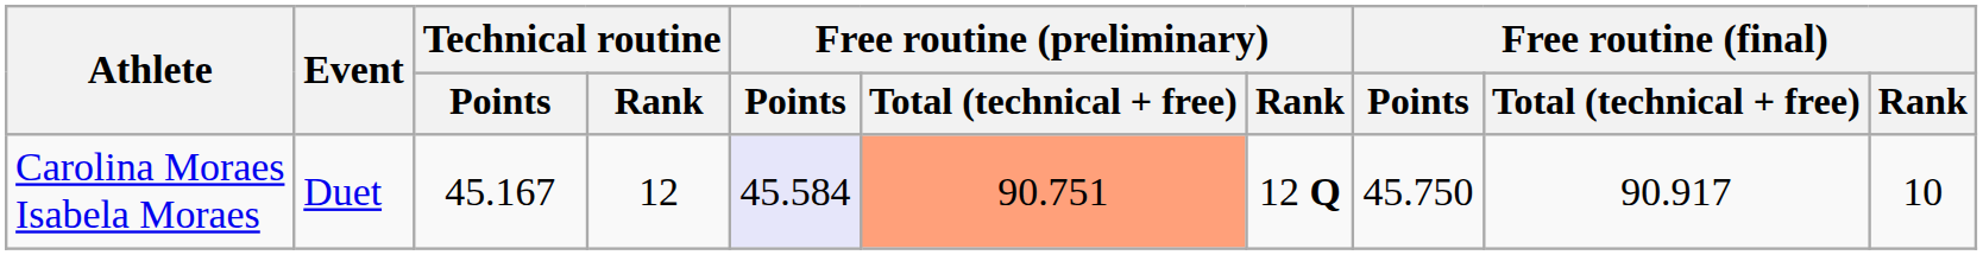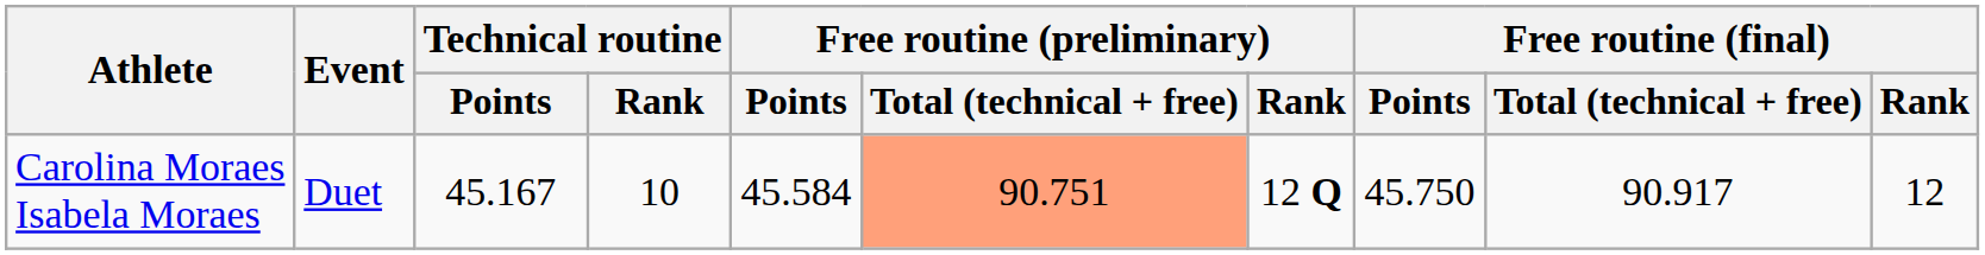 <table class="wikitable" style="font-size:90%">
 <tr>
 <th rowspan="2">Athlete</th>
 <th rowspan="2">Event</th>
 <th colspan=2>Technical routine</th>
 <th colspan=3>Free routine (preliminary)</th>
 <th colspan=3>Free routine (final)</th>
 </tr>
 <tr style="font-size:95%">
 <th>Points</th>
 <th>Rank</th>
 <th>Points</th>
 <th>Total (technical + free)</th>
 <th>Rank</th>
 <th>Points</th>
 <th>Total (technical + free)</th>
 <th>Rank</th>
 </tr>
 <tr align=center>
 <td align=left><a href='#'>Carolina Moraes</a><br><a href='#'>Isabela Moraes</a></td>
 <td align=left><a href='#'>Duet</a></td>
 <td>45.167</td>
-<td>12</td>
-<td style="background: lavender;">45.584</td>
+<td>10</td>
+<td>45.584</td>
 <td style="background: lightsalmon;">90.751</td>
 <td>12 <strong>Q</strong></td>
 <td>45.750</td>
 <td>90.917</td>
-<td>10</td>
+<td>12</td>
 </tr>
 </table>
